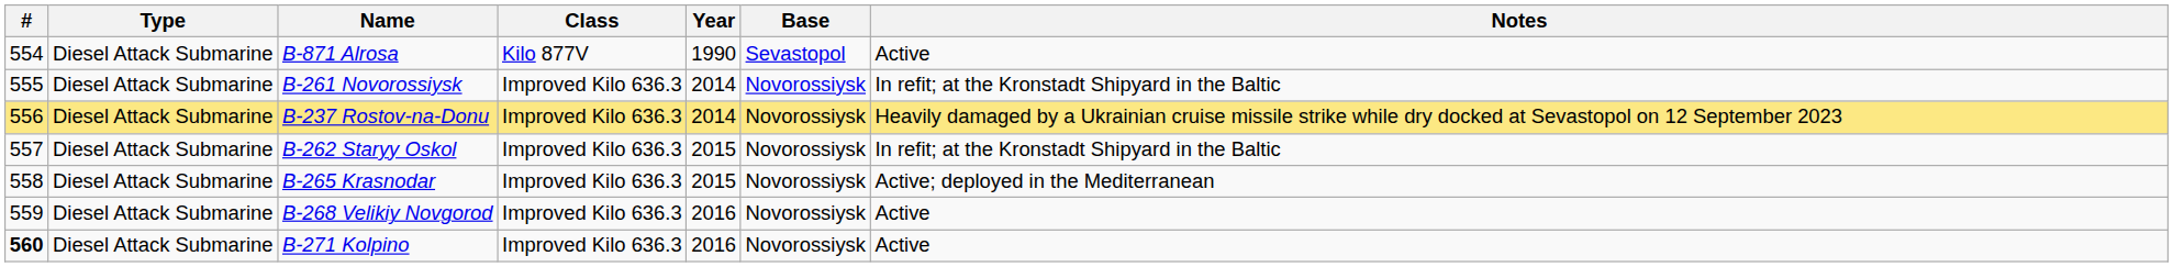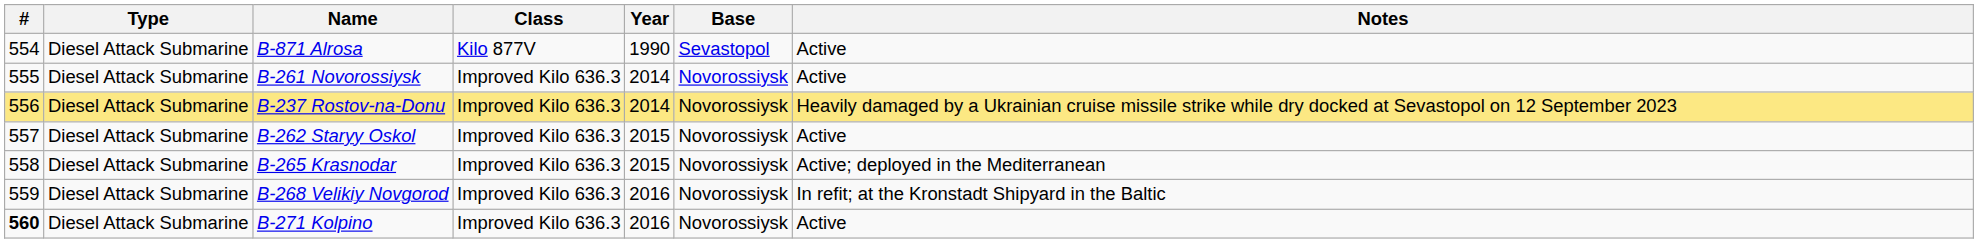 <table class="wikitable">
 <tr>
 <th>#</th>
 <th>Type</th>
 <th>Name</th>
 <th>Class</th>
 <th>Year</th>
 <th>Base</th>
 <th style="width:60%">Notes</th>
 </tr>
 <tr>
 <td>554</td>
 <td>Diesel Attack Submarine</td>
 <td><a href='#'><em>B-871 Alrosa</em></a></td>
 <td><a href='#'>Kilo</a> 877V</td>
 <td>1990</td>
 <td><a href='#'>Sevastopol</a></td>
 <td>Active</td>
 </tr>
 <tr>
 <td>555</td>
 <td>Diesel Attack Submarine</td>
 <td><a href='#'><em>B-261 Novorossiysk</em></a></td>
 <td>Improved Kilo 636.3</td>
 <td>2014</td>
 <td><a href='#'>Novorossiysk</a></td>
-<td>In refit; at the Kronstadt Shipyard in the Baltic</td>
+<td>Active</td>
 </tr>
 <tr style="background:#FCE883">
 <td>556</td>
 <td>Diesel Attack Submarine</td>
 <td><a href='#'><em>B-237 Rostov-na-Donu</em></a></td>
 <td>Improved Kilo 636.3</td>
 <td>2014</td>
 <td>Novorossiysk</td>
 <td>Heavily damaged by a Ukrainian cruise missile strike while dry docked at Sevastopol on 12 September 2023</td>
 </tr>
 <tr>
 <td>557</td>
 <td>Diesel Attack Submarine</td>
 <td><a href='#'><em>B-262 Staryy Oskol</em></a></td>
 <td>Improved Kilo 636.3</td>
 <td>2015</td>
 <td>Novorossiysk</td>
-<td>In refit; at the Kronstadt Shipyard in the Baltic</td>
+<td>Active</td>
 </tr>
 <tr>
 <td>558</td>
 <td>Diesel Attack Submarine</td>
 <td><a href='#'><em>B-265 Krasnodar</em></a></td>
 <td>Improved Kilo 636.3</td>
 <td>2015</td>
 <td>Novorossiysk</td>
 <td>Active; deployed in the Mediterranean</td>
 </tr>
 <tr>
 <td>559</td>
 <td>Diesel Attack Submarine</td>
 <td><a href='#'><em>B-268 Velikiy Novgorod</em></a></td>
 <td>Improved Kilo 636.3</td>
 <td>2016</td>
 <td>Novorossiysk</td>
-<td>Active</td>
+<td>In refit; at the Kronstadt Shipyard in the Baltic</td>
 </tr>
 <tr>
 <td><strong>560</strong></td>
 <td>Diesel Attack Submarine</td>
 <td><a href='#'><em>B-271 Kolpino</em></a></td>
 <td>Improved Kilo 636.3</td>
 <td>2016</td>
 <td>Novorossiysk</td>
 <td>Active</td>
 </tr>
 </table>
